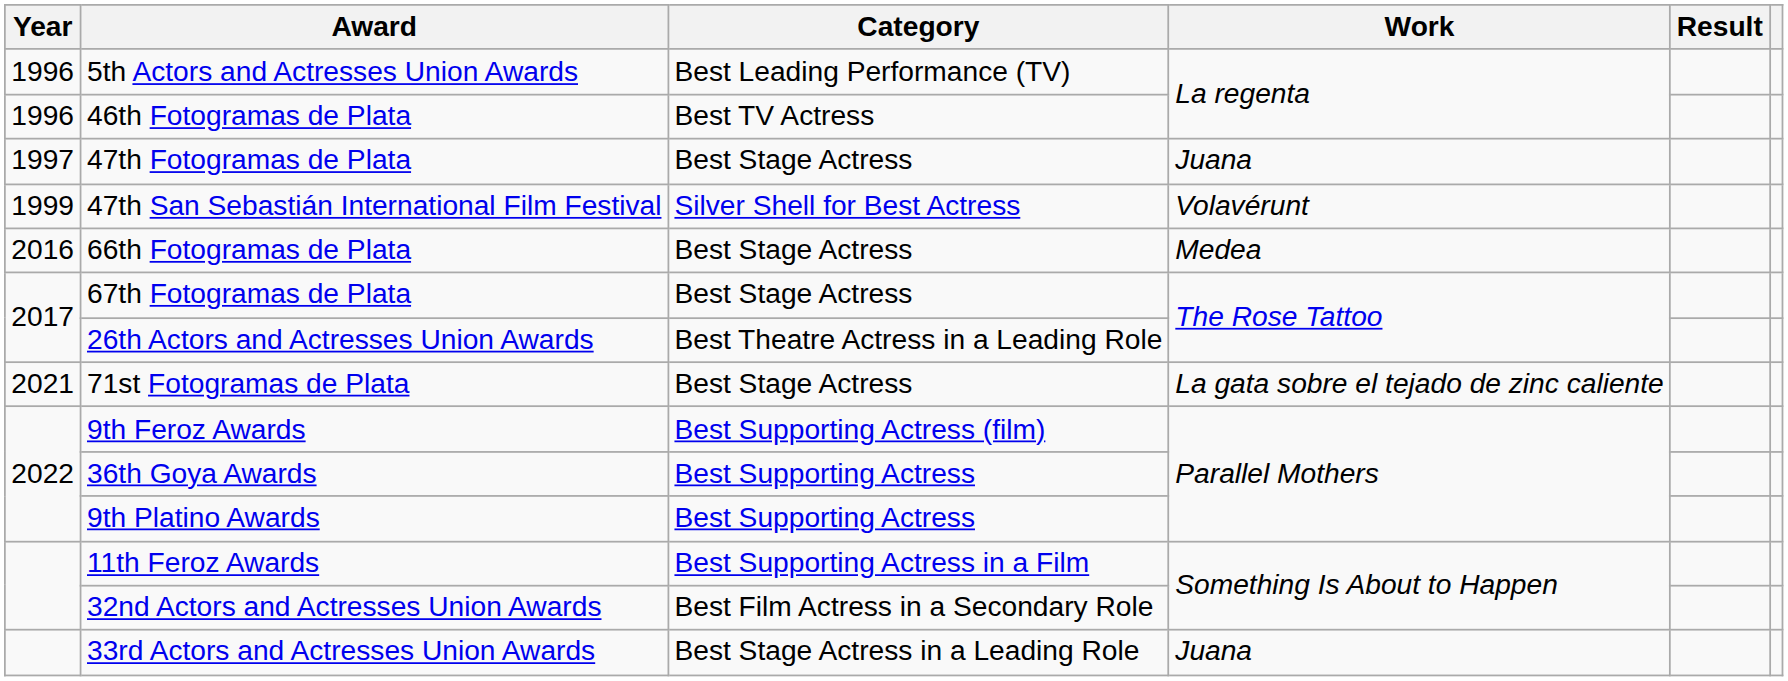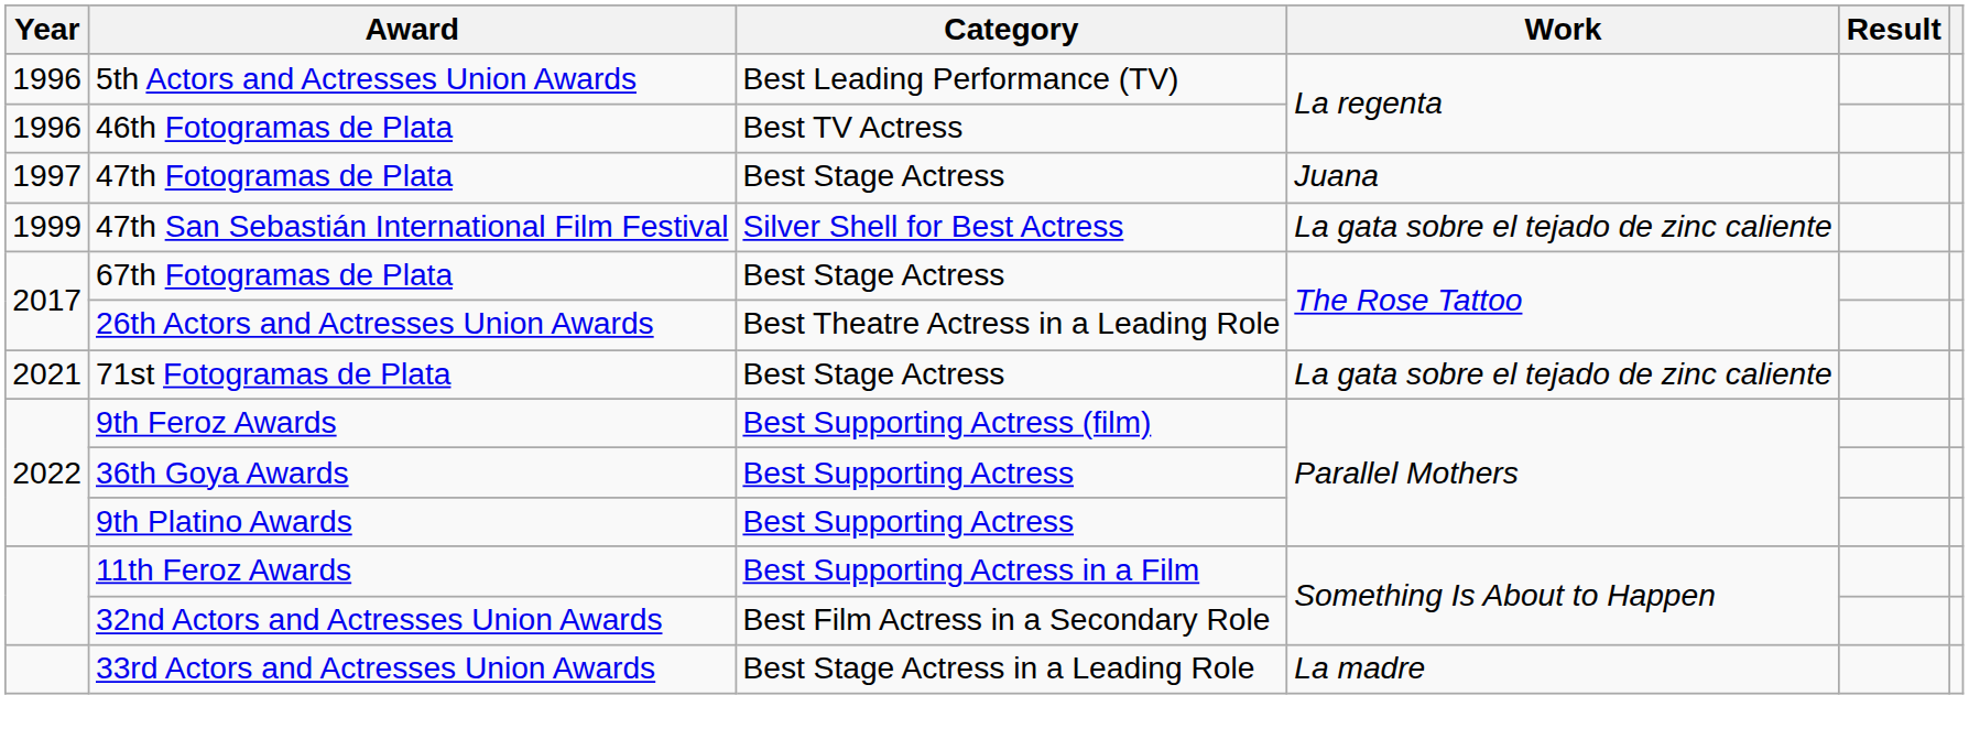 <table class="wikitable sortable">
 <tr>
 <th>Year</th>
 <th>Award</th>
 <th>Category</th>
 <th>Work</th>
 <th>Result</th>
 <th class = "unsortable"></th>
 </tr>
 <tr>
 <td align = "center">1996</td>
 <td>5th <a href='#'>Actors and Actresses Union Awards</a></td>
 <td>Best Leading Performance (TV)</td>
 <td rowspan = "2"><em>La regenta</em></td>
 <td></td>
 <td align = "center"></td>
 </tr>
 <tr>
 <td align = "center">1996</td>
 <td>46th <a href='#'>Fotogramas de Plata</a></td>
 <td>Best TV Actress</td>
 <td></td>
 <td align = "center"></td>
 </tr>
 <tr>
 <td align = "center">1997</td>
 <td>47th <a href='#'>Fotogramas de Plata</a></td>
 <td>Best Stage Actress</td>
 <td><em>Juana</em></td>
 <td></td>
 <td align = "center"></td>
 </tr>
 <tr>
 <td align = "center">1999</td>
 <td>47th <a href='#'>San Sebastián International Film Festival</a></td>
 <td><a href='#'>Silver Shell for Best Actress</a></td>
-<td><em>Volavérunt</em></td>
-<td></td>
-<td align = "center"></td>
-</tr>
-<tr>
-<td align = "center">2016</td>
-<td>66th <a href='#'>Fotogramas de Plata</a></td>
-<td>Best Stage Actress</td>
-<td><em>Medea</em></td>
+<td><em>La gata sobre el tejado de zinc caliente</em></td>
 <td></td>
 <td align = "center"></td>
 </tr>
 <tr>
 <td align = "center" rowspan = "2">2017</td>
 <td>67th <a href='#'>Fotogramas de Plata</a></td>
 <td>Best Stage Actress</td>
 <td rowspan = "2"><em><a href='#'>The Rose Tattoo</a></em></td>
 <td></td>
 <td align = "center"></td>
 </tr>
 <tr>
 <td><a href='#'>26th Actors and Actresses Union Awards</a></td>
 <td>Best Theatre Actress in a Leading Role</td>
 <td></td>
 <td></td>
 </tr>
 <tr>
 <td align = "center">2021</td>
 <td>71st <a href='#'>Fotogramas de Plata</a></td>
 <td>Best Stage Actress</td>
 <td><em>La gata sobre el tejado de zinc caliente</em></td>
 <td></td>
 <td align = "center"></td>
 </tr>
 <tr>
 <td align = "center" rowspan = "3">2022</td>
 <td><a href='#'>9th Feroz Awards</a></td>
 <td><a href='#'>Best Supporting Actress (film)</a></td>
 <td rowspan = "3"><em>Parallel Mothers</em></td>
 <td></td>
 <td align = "center"></td>
 </tr>
 <tr>
 <td><a href='#'>36th Goya Awards</a></td>
 <td><a href='#'>Best Supporting Actress</a></td>
 <td></td>
 <td align = "center"></td>
 </tr>
 <tr>
 <td><a href='#'>9th Platino Awards</a></td>
 <td><a href='#'>Best Supporting Actress</a></td>
 <td></td>
 <td align = "center"></td>
 </tr>
 <tr>
 <td rowspan = "2"></td>
 <td><a href='#'>11th Feroz Awards</a></td>
 <td><a href='#'>Best Supporting Actress in a Film</a></td>
 <td rowspan = "2"><em>Something Is About to Happen</em></td>
 <td></td>
 <td></td>
 </tr>
 <tr>
 <td><a href='#'>32nd Actors and Actresses Union Awards</a></td>
 <td>Best Film Actress in a Secondary Role</td>
 <td></td>
 <td></td>
 </tr>
 <tr>
 <td></td>
 <td><a href='#'>33rd Actors and Actresses Union Awards</a></td>
 <td>Best Stage Actress in a Leading Role</td>
-<td><em>Juana</em></td>
+<td><em>La madre</em></td>
 <td></td>
 <td></td>
 </tr>
 </table>
